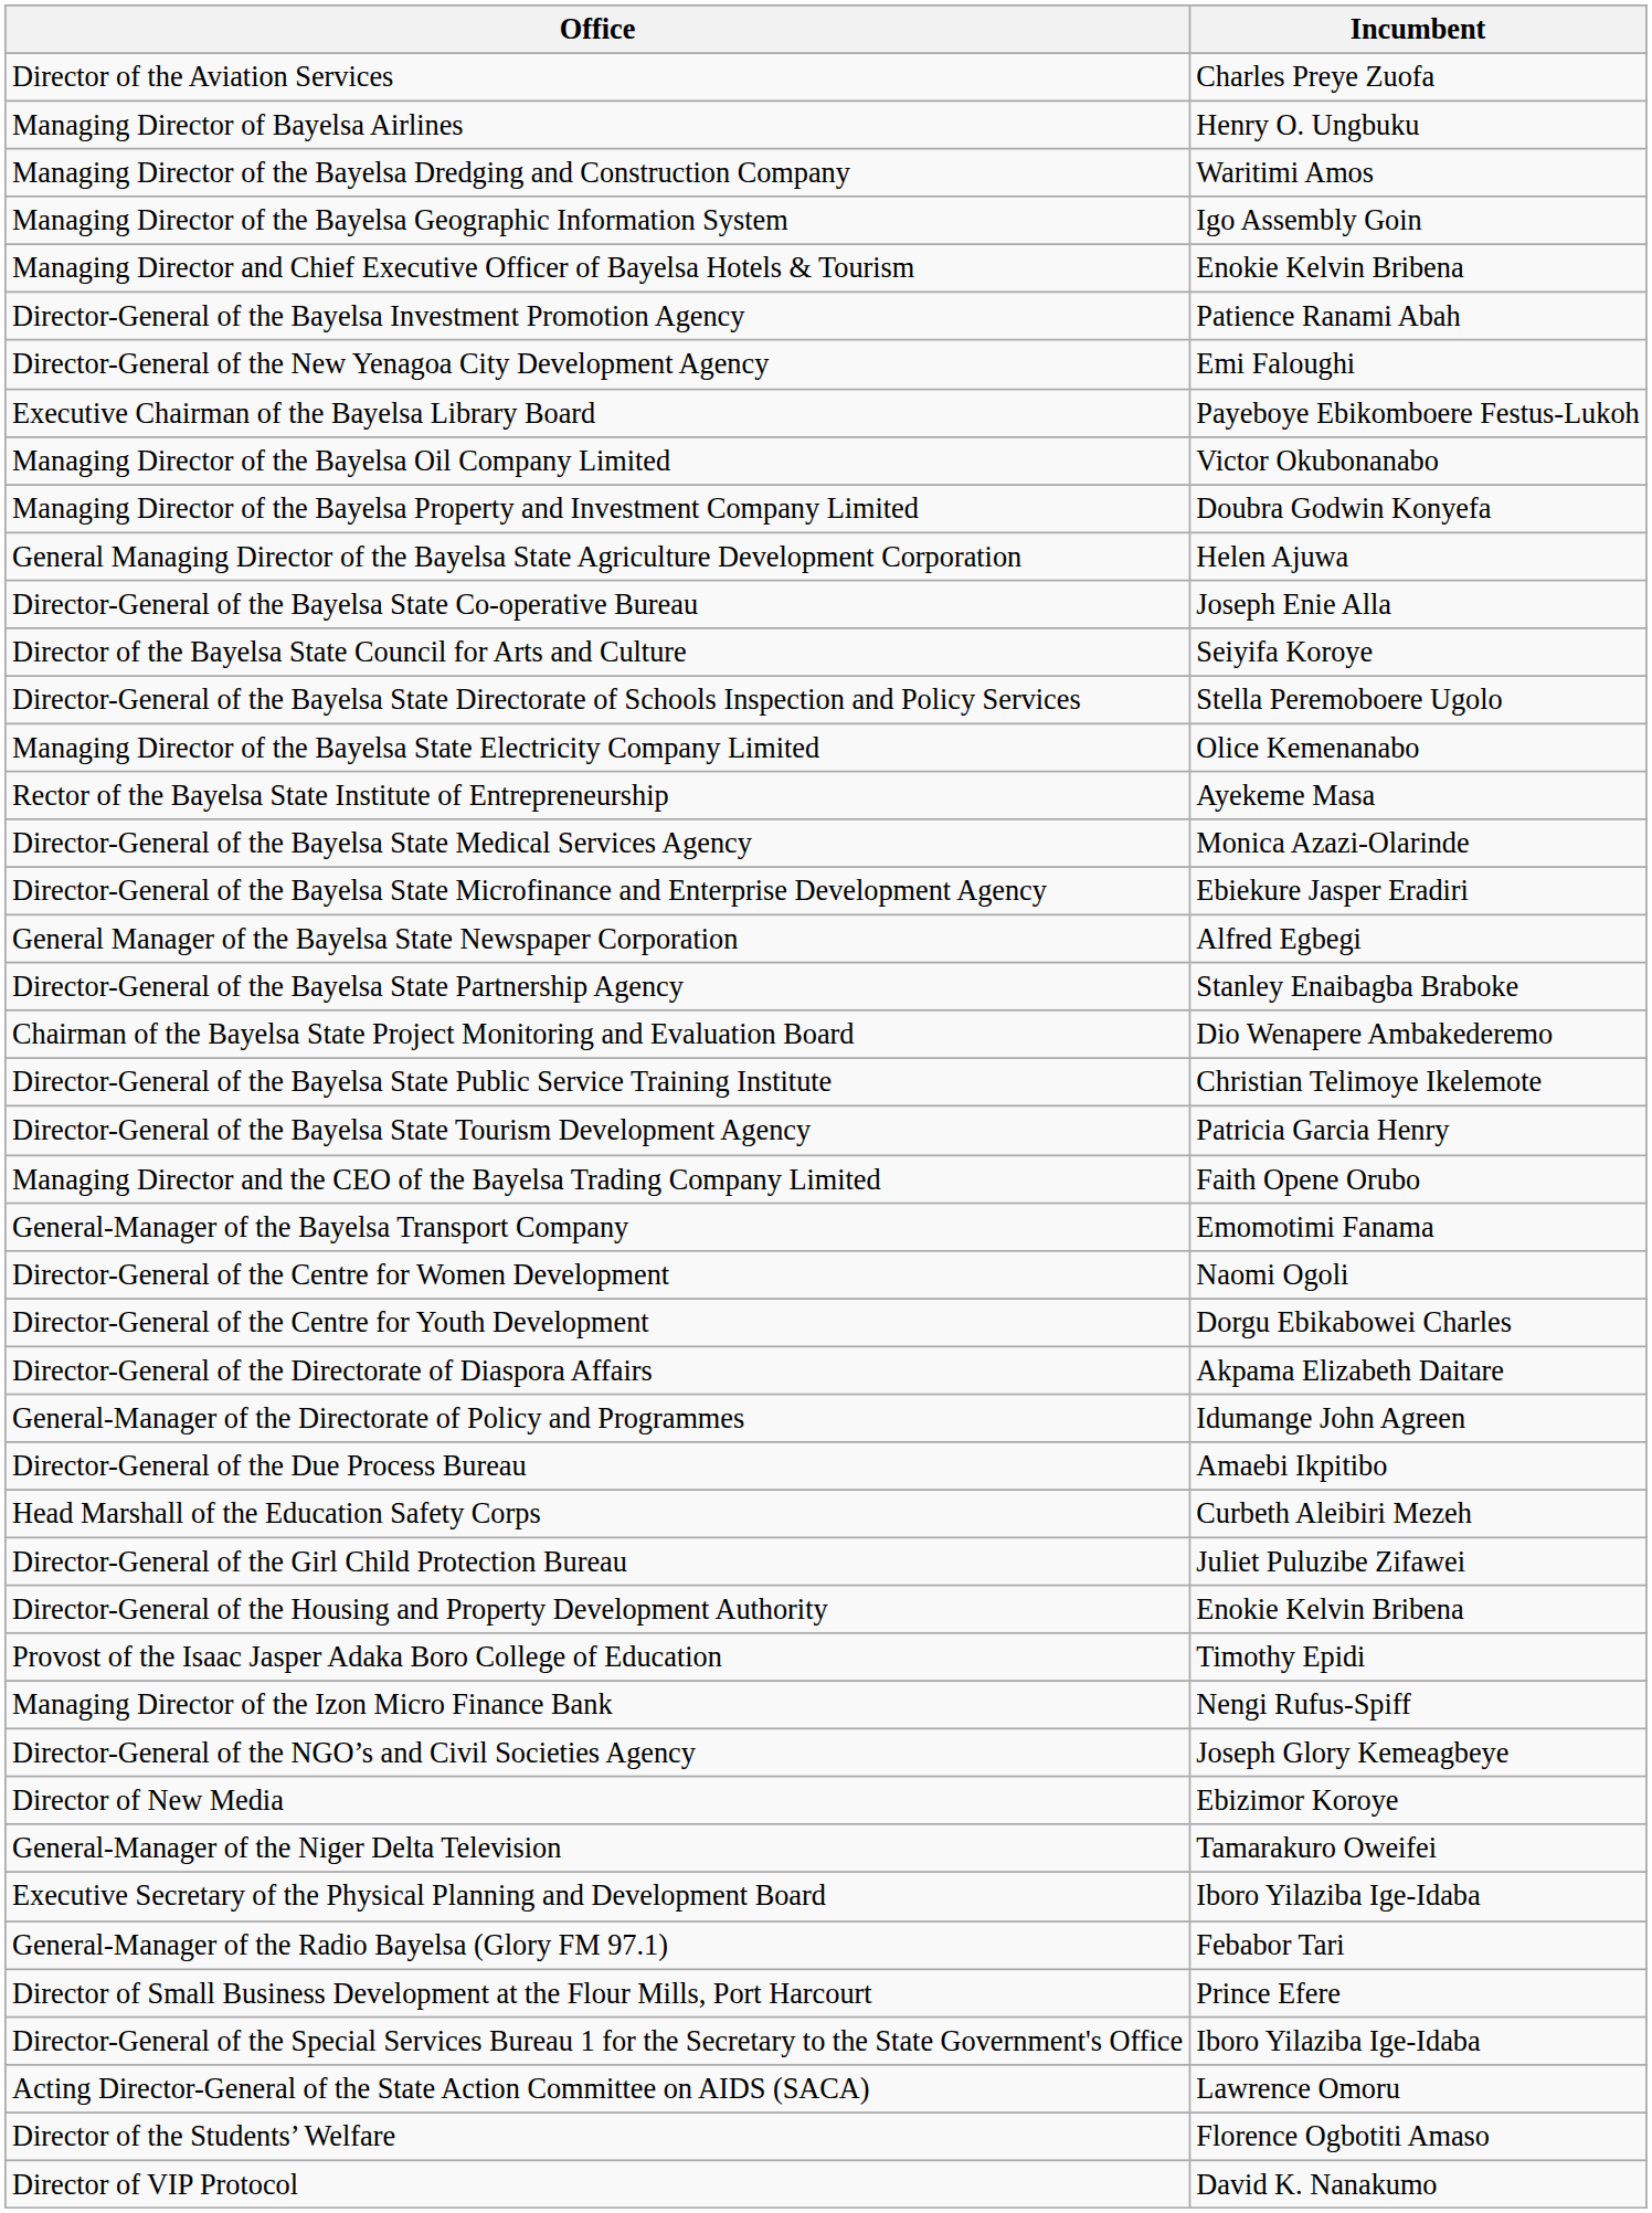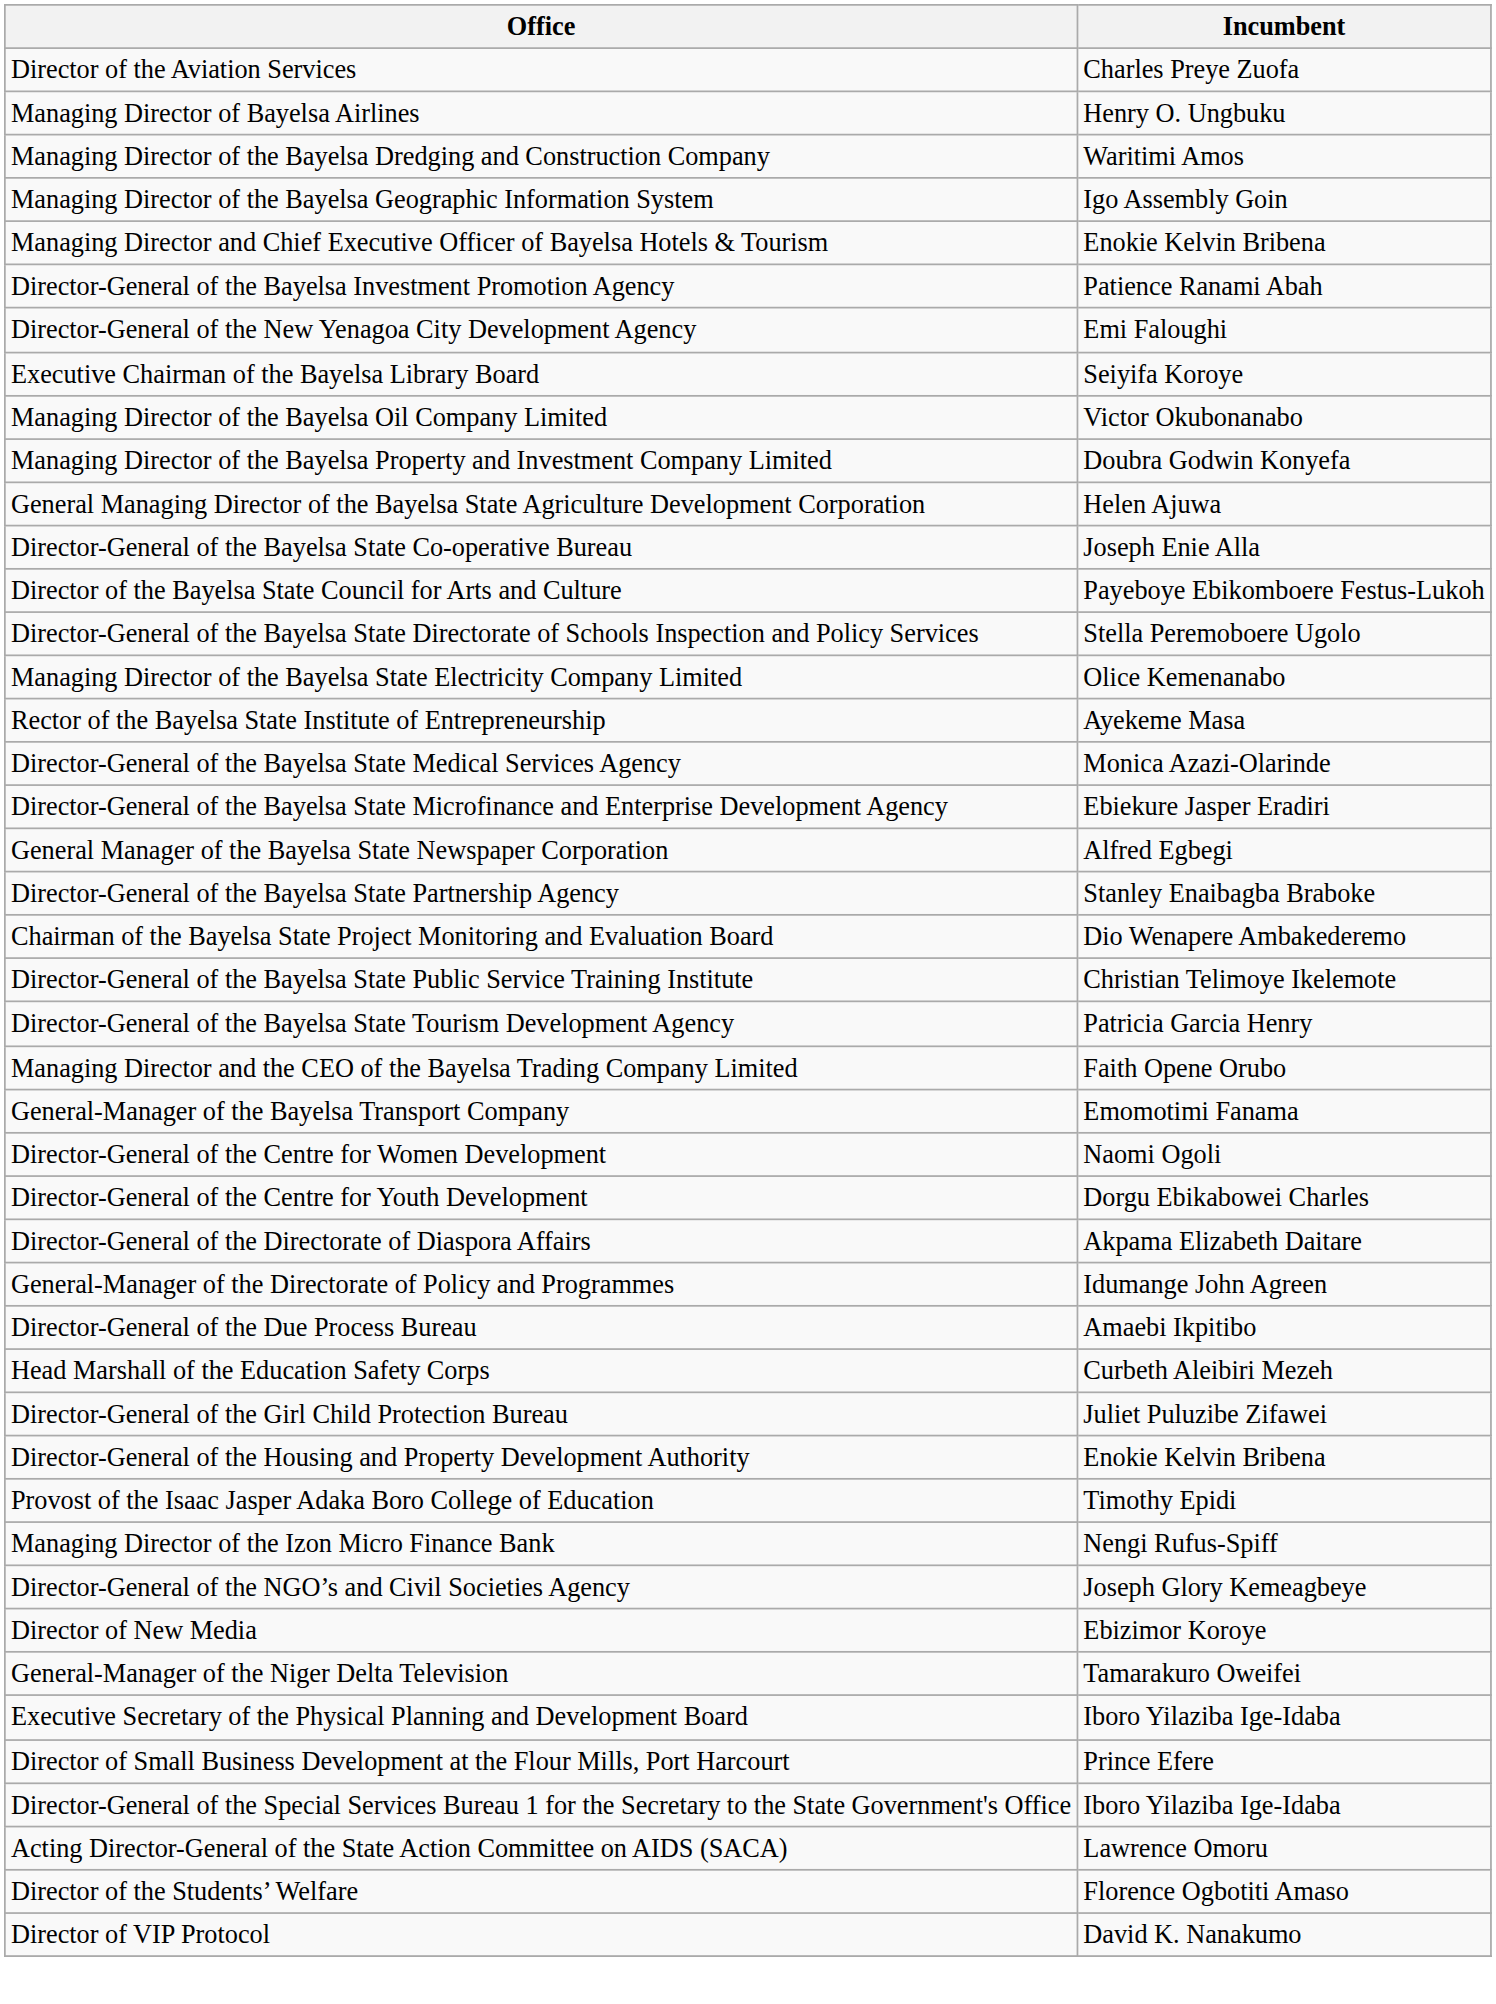 <table class="wikitable" style="font-size: 95%;">
 <tr>
 <th>Office</th>
 <th>Incumbent</th>
 </tr>
 <tr>
 <td>Director of the Aviation Services</td>
 <td>Charles Preye Zuofa</td>
 </tr>
 <tr>
 <td>Managing Director of Bayelsa Airlines</td>
 <td>Henry O. Ungbuku</td>
 </tr>
 <tr>
 <td>Managing Director of the Bayelsa Dredging and Construction Company</td>
 <td>Waritimi Amos</td>
 </tr>
 <tr>
 <td>Managing Director of the Bayelsa Geographic Information System</td>
 <td>Igo Assembly Goin</td>
 </tr>
 <tr>
 <td>Managing Director and Chief Executive Officer of Bayelsa Hotels & Tourism</td>
 <td>Enokie Kelvin Bribena</td>
 </tr>
 <tr>
 <td>Director-General of the Bayelsa Investment Promotion Agency</td>
 <td>Patience Ranami Abah</td>
 </tr>
 <tr>
 <td>Director-General of the New Yenagoa City Development Agency</td>
 <td>Emi Faloughi</td>
 </tr>
 <tr>
 <td>Executive Chairman of the Bayelsa Library Board</td>
-<td>Payeboye Ebikomboere Festus-Lukoh</td>
+<td>Seiyifa Koroye</td>
 </tr>
 <tr>
 <td>Managing Director of the Bayelsa Oil Company Limited</td>
 <td>Victor Okubonanabo</td>
 </tr>
 <tr>
 <td>Managing Director of the Bayelsa Property and Investment Company Limited</td>
 <td>Doubra Godwin Konyefa</td>
 </tr>
 <tr>
 <td>General Managing Director of the Bayelsa State Agriculture Development Corporation</td>
 <td>Helen Ajuwa</td>
 </tr>
 <tr>
 <td>Director-General of the Bayelsa State Co-operative Bureau</td>
 <td>Joseph Enie Alla</td>
 </tr>
 <tr>
 <td>Director of the Bayelsa State Council for Arts and Culture</td>
-<td>Seiyifa Koroye</td>
+<td>Payeboye Ebikomboere Festus-Lukoh</td>
 </tr>
 <tr>
 <td>Director-General of the Bayelsa State Directorate of Schools Inspection and Policy Services</td>
 <td>Stella Peremoboere Ugolo</td>
 </tr>
 <tr>
 <td>Managing Director of the Bayelsa State Electricity Company Limited</td>
 <td>Olice Kemenanabo</td>
 </tr>
 <tr>
 <td>Rector of the Bayelsa State Institute of Entrepreneurship</td>
 <td>Ayekeme Masa</td>
 </tr>
 <tr>
 <td>Director-General of the Bayelsa State Medical Services Agency</td>
 <td>Monica Azazi-Olarinde</td>
 </tr>
 <tr>
 <td>Director-General of the Bayelsa State Microfinance and Enterprise Development Agency</td>
 <td>Ebiekure Jasper Eradiri</td>
 </tr>
 <tr>
 <td>General Manager of the Bayelsa State Newspaper Corporation</td>
 <td>Alfred Egbegi</td>
 </tr>
 <tr>
 <td>Director-General of the Bayelsa State Partnership Agency</td>
 <td>Stanley Enaibagba Braboke</td>
 </tr>
 <tr>
 <td>Chairman of the Bayelsa State Project Monitoring and Evaluation Board</td>
 <td>Dio Wenapere Ambakederemo</td>
 </tr>
 <tr>
 <td>Director-General of the Bayelsa State Public Service Training Institute</td>
 <td>Christian Telimoye Ikelemote</td>
 </tr>
 <tr>
 <td>Director-General of the Bayelsa State Tourism Development Agency</td>
 <td>Patricia Garcia Henry</td>
 </tr>
 <tr>
 <td>Managing Director and the CEO of the Bayelsa Trading Company Limited</td>
 <td>Faith Opene Orubo</td>
 </tr>
 <tr>
 <td>General-Manager of the Bayelsa Transport Company</td>
 <td>Emomotimi Fanama</td>
 </tr>
 <tr>
 <td>Director-General of the Centre for Women Development</td>
 <td>Naomi Ogoli</td>
 </tr>
 <tr>
 <td>Director-General of the Centre for Youth Development</td>
 <td>Dorgu Ebikabowei Charles</td>
 </tr>
 <tr>
 <td>Director-General of the Directorate of Diaspora Affairs</td>
 <td>Akpama Elizabeth Daitare</td>
 </tr>
 <tr>
 <td>General-Manager of the Directorate of Policy and Programmes</td>
 <td>Idumange John Agreen</td>
 </tr>
 <tr>
 <td>Director-General of the Due Process Bureau</td>
 <td>Amaebi Ikpitibo</td>
 </tr>
 <tr>
 <td>Head Marshall of the Education Safety Corps</td>
 <td>Curbeth Aleibiri Mezeh</td>
 </tr>
 <tr>
 <td>Director-General of the Girl Child Protection Bureau</td>
 <td>Juliet Puluzibe Zifawei</td>
 </tr>
 <tr>
 <td>Director-General of the Housing and Property Development Authority</td>
 <td>Enokie Kelvin Bribena</td>
 </tr>
 <tr>
 <td>Provost of the Isaac Jasper Adaka Boro College of Education</td>
 <td>Timothy Epidi</td>
 </tr>
 <tr>
 <td>Managing Director of the Izon Micro Finance Bank</td>
 <td>Nengi Rufus-Spiff</td>
 </tr>
 <tr>
 <td>Director-General of the NGO’s and Civil Societies Agency</td>
 <td>Joseph Glory Kemeagbeye</td>
 </tr>
 <tr>
 <td>Director of New Media</td>
 <td>Ebizimor Koroye</td>
 </tr>
 <tr>
 <td>General-Manager of the Niger Delta Television</td>
 <td>Tamarakuro Oweifei</td>
 </tr>
 <tr>
 <td>Executive Secretary of the Physical Planning and Development Board</td>
 <td>Iboro Yilaziba Ige-Idaba</td>
 </tr>
 <tr>
-<td>General-Manager of the Radio Bayelsa (Glory FM 97.1)</td>
-<td>Febabor Tari</td>
-</tr>
-<tr>
 <td>Director of Small Business Development at the Flour Mills, Port Harcourt</td>
 <td>Prince Efere</td>
 </tr>
 <tr>
 <td>Director-General of the Special Services Bureau 1 for the Secretary to the State Government's Office</td>
 <td>Iboro Yilaziba Ige-Idaba</td>
 </tr>
 <tr>
 <td>Acting Director-General of the State Action Committee on AIDS (SACA)</td>
 <td>Lawrence Omoru</td>
 </tr>
 <tr>
 <td>Director of the Students’ Welfare</td>
 <td>Florence Ogbotiti Amaso</td>
 </tr>
 <tr>
 <td>Director of VIP Protocol</td>
 <td>David K. Nanakumo</td>
 </tr>
 <tr>
 </tr>
 </table>
